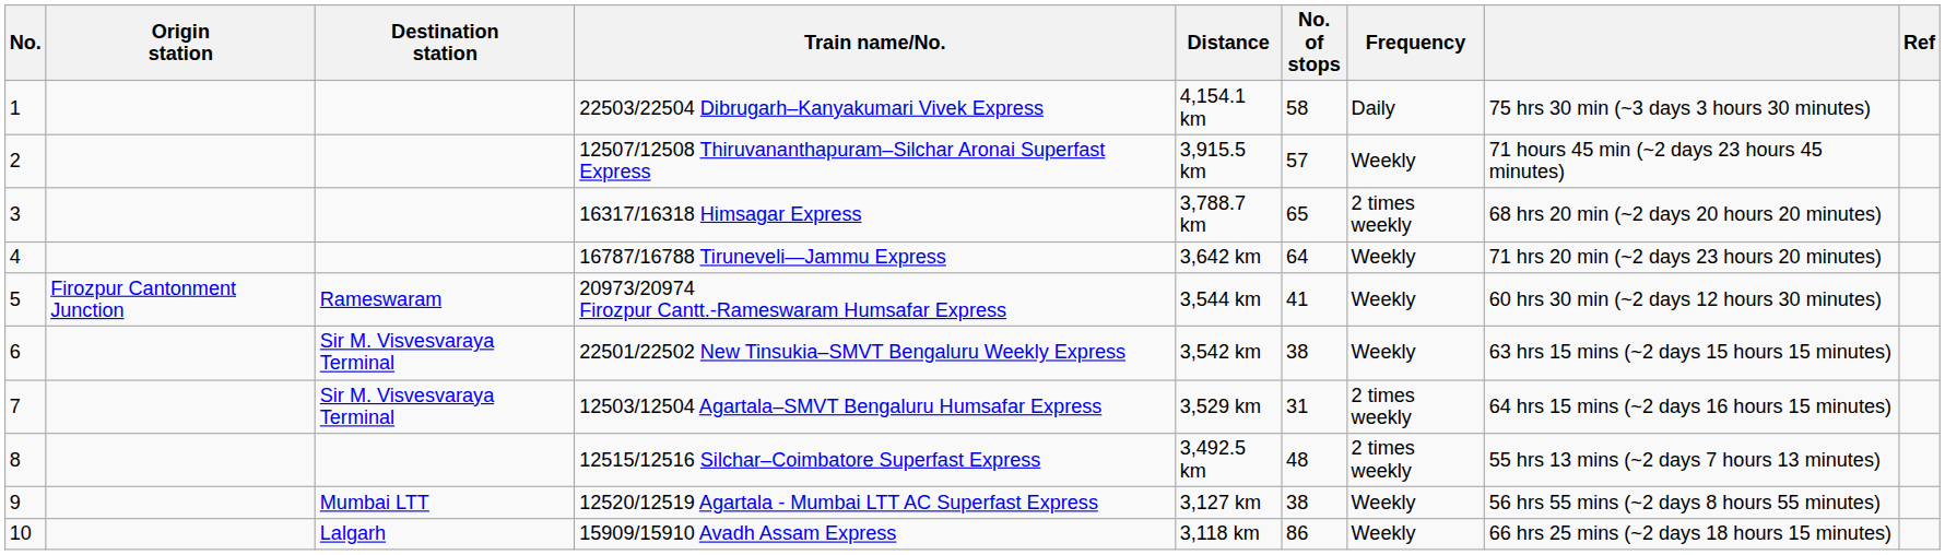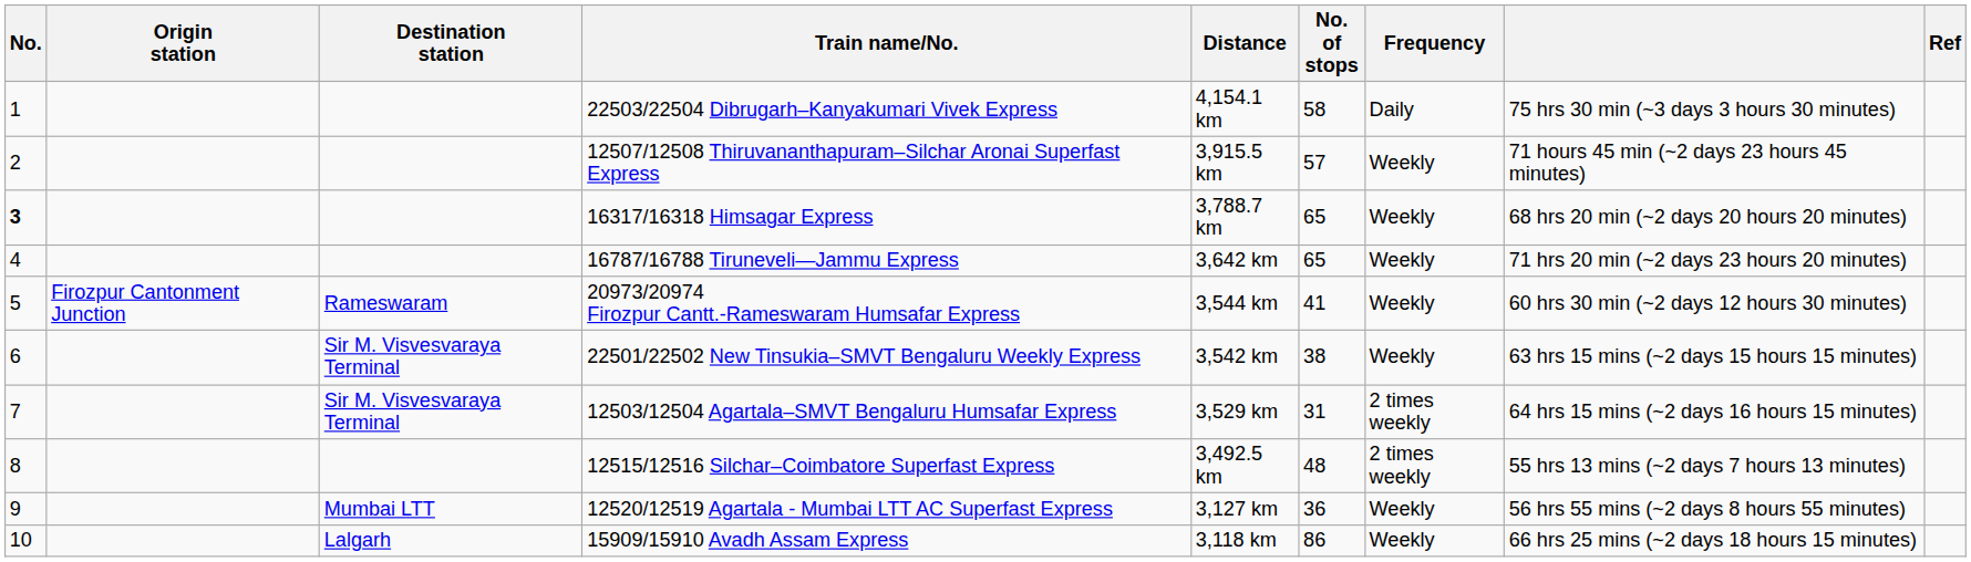 <table class="wikitable sortable">
 <tr>
 <th>No.</th>
 <th>Origin<br>station</th>
 <th>Destination<br>station</th>
 <th>Train name/No.</th>
 <th>Distance</th>
 <th>No. of<br>stops</th>
 <th>Frequency</th>
 <th></th>
 <th>Ref</th>
 </tr>
 <tr>
 <td>1</td>
 <td></td>
 <td></td>
 <td>22503/22504  <a href='#'>Dibrugarh–Kanyakumari Vivek Express</a></td>
 <td>4,154.1 km</td>
 <td>58</td>
 <td>Daily</td>
 <td>75 hrs 30 min (~3 days 3 hours 30 minutes)</td>
 <td></td>
 </tr>
 <tr>
 <td>2</td>
 <td></td>
 <td></td>
 <td>12507/12508  <a href='#'>Thiruvananthapuram–Silchar Aronai Superfast Express</a></td>
 <td>3,915.5 km</td>
 <td>57</td>
 <td>Weekly</td>
 <td>71 hours 45 min (~2 days 23 hours 45 minutes)</td>
 <td></td>
 </tr>
 <tr>
-<td>3</td>
+<td><strong>3</strong></td>
 <td></td>
 <td></td>
 <td>16317/16318 <a href='#'>Himsagar Express</a></td>
 <td>3,788.7 km</td>
 <td>65</td>
-<td>2 times weekly</td>
+<td>Weekly</td>
 <td>68 hrs 20 min (~2 days 20 hours 20 minutes)</td>
 <td></td>
 </tr>
 <tr>
 <td>4</td>
 <td></td>
 <td></td>
 <td>16787/16788 <a href='#'>Tiruneveli—Jammu Express</a></td>
 <td>3,642 km</td>
-<td>64</td>
+<td>65</td>
 <td>Weekly</td>
 <td>71 hrs 20 min (~2 days 23 hours 20 minutes)</td>
 <td></td>
 </tr>
 <tr>
 <td>5</td>
 <td><a href='#'>Firozpur Cantonment Junction</a></td>
 <td><a href='#'>Rameswaram</a></td>
 <td>20973/20974<br><a href='#'>Firozpur Cantt.-Rameswaram Humsafar Express</a></td>
 <td>3,544 km</td>
 <td>41</td>
 <td>Weekly</td>
 <td>60 hrs 30 min (~2 days 12 hours 30 minutes)</td>
 <td></td>
 </tr>
 <tr>
 <td>6</td>
 <td></td>
 <td><a href='#'>Sir M. Visvesvaraya Terminal</a></td>
 <td>22501/22502  <a href='#'>New Tinsukia–SMVT Bengaluru Weekly Express</a></td>
 <td>3,542 km</td>
 <td>38</td>
 <td>Weekly</td>
 <td>63 hrs 15 mins (~2 days 15 hours 15 minutes)</td>
 <td></td>
 </tr>
 <tr>
 <td>7</td>
 <td></td>
 <td><a href='#'>Sir M. Visvesvaraya Terminal</a></td>
 <td>12503/12504  <a href='#'>Agartala–SMVT Bengaluru Humsafar Express</a></td>
 <td>3,529 km</td>
 <td>31</td>
 <td>2 times weekly</td>
 <td>64 hrs 15 mins (~2 days 16 hours 15 minutes)</td>
 <td></td>
 </tr>
 <tr>
 <td>8</td>
 <td></td>
 <td></td>
 <td>12515/12516  <a href='#'>Silchar–Coimbatore Superfast Express</a></td>
 <td>3,492.5 km</td>
 <td>48</td>
 <td>2 times weekly</td>
 <td>55 hrs 13 mins  (~2 days 7 hours 13 minutes)</td>
 <td></td>
 </tr>
 <tr>
 <td>9</td>
 <td></td>
 <td><a href='#'>Mumbai LTT</a></td>
 <td>12520/12519 <a href='#'>Agartala - Mumbai LTT AC Superfast Express</a></td>
 <td>3,127 km</td>
-<td>38</td>
+<td>36</td>
 <td>Weekly</td>
 <td>56 hrs 55 mins (~2 days 8 hours 55 minutes)</td>
 <td></td>
 </tr>
 <tr>
 <td>10</td>
 <td></td>
 <td><a href='#'>Lalgarh</a></td>
 <td>15909/15910 <a href='#'>Avadh Assam Express</a></td>
 <td>3,118 km</td>
 <td>86</td>
 <td>Weekly</td>
 <td>66 hrs 25 mins (~2 days 18 hours 15 minutes)</td>
 <td></td>
 </tr>
 </table>
